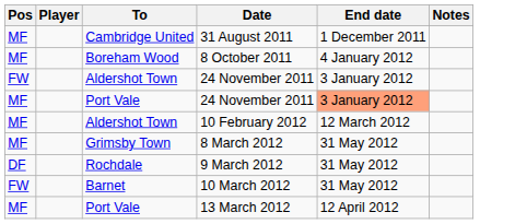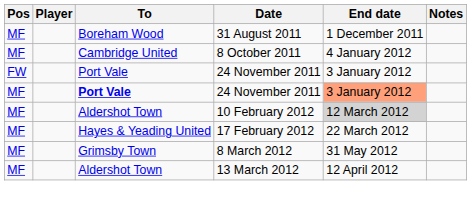 <table class="wikitable">
 <tr>
 <th>Pos</th>
 <th>Player</th>
 <th>To</th>
 <th>Date</th>
 <th>End date</th>
 <th>Notes</th>
 </tr>
 <tr>
 <td><a href='#'>MF</a></td>
 <td style="text-align:left;"></td>
-<td><a href='#'>Cambridge United</a></td>
+<td><a href='#'>Boreham Wood</a></td>
 <td>31 August 2011</td>
 <td>1 December 2011</td>
 <td></td>
 </tr>
 <tr>
 <td><a href='#'>MF</a></td>
 <td style="text-align:left;"></td>
-<td><a href='#'>Boreham Wood</a></td>
+<td><a href='#'>Cambridge United</a></td>
 <td>8 October 2011</td>
 <td>4 January 2012</td>
 <td></td>
 </tr>
 <tr>
 <td><a href='#'>FW</a></td>
 <td style="text-align:left;"></td>
-<td><a href='#'>Aldershot Town</a></td>
+<td><a href='#'>Port Vale</a></td>
 <td>24 November 2011</td>
 <td>3 January 2012</td>
 <td></td>
 </tr>
 <tr>
 <td><a href='#'>MF</a></td>
 <td style="text-align:left;"></td>
-<td><a href='#'>Port Vale</a></td>
+<td><strong><a href='#'>Port Vale</a></strong></td>
 <td>24 November 2011</td>
 <td style="background: lightsalmon;">3 January 2012</td>
 <td></td>
 </tr>
 <tr>
 <td><a href='#'>MF</a></td>
 <td style="text-align:left;"></td>
 <td><a href='#'>Aldershot Town</a></td>
 <td>10 February 2012</td>
-<td>12 March 2012</td>
+<td style="background: lightgrey;">12 March 2012</td>
+<td></td>
+</tr>
+<tr>
+<td><a href='#'>MF</a></td>
+<td style="text-align:left;"></td>
+<td><a href='#'>Hayes & Yeading United</a></td>
+<td>17 February 2012</td>
+<td>22 March 2012</td>
 <td></td>
 </tr>
 <tr>
 <td><a href='#'>MF</a></td>
 <td style="text-align:left;"></td>
 <td><a href='#'>Grimsby Town</a></td>
 <td>8 March 2012</td>
 <td>31 May 2012</td>
 <td></td>
 </tr>
 <tr>
-<td><a href='#'>DF</a></td>
-<td style="text-align:left;"></td>
-<td><a href='#'>Rochdale</a></td>
-<td>9 March 2012</td>
-<td>31 May 2012</td>
-<td></td>
-</tr>
-<tr>
-<td><a href='#'>FW</a></td>
-<td style="text-align:left;"></td>
-<td><a href='#'>Barnet</a></td>
-<td>10 March 2012</td>
-<td>31 May 2012</td>
-<td></td>
-</tr>
-<tr>
 <td><a href='#'>MF</a></td>
 <td style="text-align:left;"></td>
-<td><a href='#'>Port Vale</a></td>
+<td><a href='#'>Aldershot Town</a></td>
 <td>13 March 2012</td>
 <td>12 April 2012</td>
 <td></td>
 </tr>
 </table>
